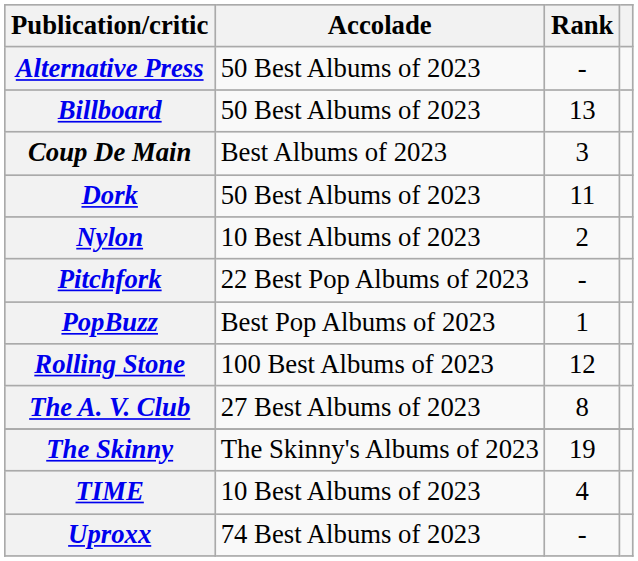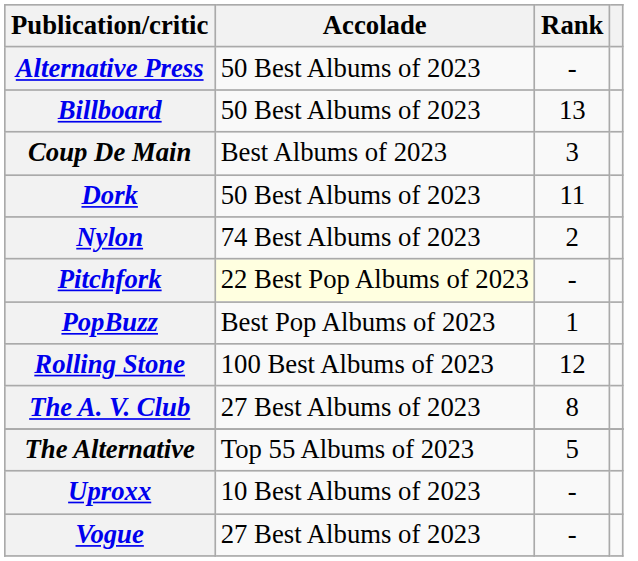 <table class="wikitable sortable plainrowheaders">
 <tr>
 <th scope="col">Publication/critic</th>
 <th scope="col">Accolade</th>
 <th scope="col">Rank</th>
 <th scope="col" class="unsortable"></th>
 </tr>
 <tr>
 <th scope="row"><em><a href='#'>Alternative Press</a></em></th>
 <td>50 Best Albums of 2023</td>
 <td style="text-align: center;">-</td>
 <td style="text-align: center;"></td>
 </tr>
 <tr>
 <th scope="row"><em><a href='#'>Billboard</a></em></th>
 <td>50 Best Albums of 2023</td>
 <td style="text-align: center;">13</td>
 <td style="text-align: center;"></td>
 </tr>
 <tr>
 <th scope="row"><em>Coup De Main</em></th>
 <td>Best Albums of 2023</td>
 <td style="text-align: center;">3</td>
 <td style="text-align: center;"></td>
 </tr>
 <tr>
 <th scope="row"><em><a href='#'>Dork</a></em></th>
 <td>50 Best Albums of 2023</td>
 <td style="text-align: center;">11</td>
 <td style="text-align: center;"></td>
 </tr>
 <tr>
 <th scope="row"><em><a href='#'>Nylon</a></em></th>
-<td>10 Best Albums of 2023</td>
+<td>74 Best Albums of 2023</td>
 <td style="text-align: center;">2</td>
 <td style="text-align: center;"></td>
 </tr>
 <tr>
 <th scope="row"><em><a href='#'>Pitchfork</a></em></th>
-<td>22 Best Pop Albums of 2023</td>
+<td style="background: lightyellow;">22 Best Pop Albums of 2023</td>
 <td style="text-align: center;">-</td>
 <td style="text-align: center;"></td>
 </tr>
 <tr>
 <th scope="row"><em><a href='#'>PopBuzz</a></em></th>
 <td>Best Pop Albums of 2023</td>
 <td style="text-align: center;">1</td>
 <td style="text-align: center;"></td>
 </tr>
 <tr>
 <th scope="row"><em><a href='#'>Rolling Stone</a></em></th>
 <td>100 Best Albums of 2023</td>
 <td style="text-align: center;">12</td>
 <td style="text-align: center;"></td>
 </tr>
 <tr>
 <th scope="row"><em><a href='#'>The A. V. Club</a></em></th>
 <td>27 Best Albums of 2023</td>
 <td style="text-align: center;">8</td>
 <td style="text-align: center;"></td>
 </tr>
 <tr>
 </tr>
 <tr>
-<th scope="row"><em><a href='#'>The Skinny</a></em></th>
-<td>The Skinny's Albums of 2023</td>
-<td style="text-align: center;">19</td>
-<td style="text-align: center;"></td>
-</tr>
-<tr>
-<th scope="row"><em><a href='#'>TIME</a></em></th>
-<td>10 Best Albums of 2023</td>
-<td style="text-align: center;">4</td>
+<th scope="row"><em>The Alternative</em></th>
+<td>Top 55 Albums of 2023</td>
+<td style="text-align: center;">5</td>
 <td style="text-align: center;"></td>
 </tr>
 <tr>
 <th scope="row"><em><a href='#'>Uproxx</a></em></th>
-<td>74 Best Albums of 2023</td>
+<td>10 Best Albums of 2023</td>
+<td style="text-align: center;">-</td>
+<td style="text-align: center;"></td>
+</tr>
+<tr>
+<th scope="row"><em><a href='#'>Vogue</a></em></th>
+<td>27 Best Albums of 2023</td>
 <td style="text-align: center;">-</td>
 <td style="text-align: center;"></td>
 </tr>
 </table>
